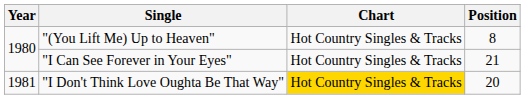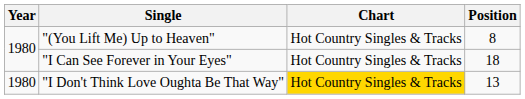 <table class="wikitable">
 <tr>
 <th>Year</th>
 <th>Single</th>
 <th>Chart</th>
 <th>Position</th>
 </tr>
 <tr>
 <td rowspan="2">1980</td>
 <td>"(You Lift Me) Up to Heaven"</td>
 <td>Hot Country Singles & Tracks</td>
 <td align="center">8</td>
 </tr>
 <tr>
 <td>"I Can See Forever in Your Eyes"</td>
 <td>Hot Country Singles & Tracks</td>
-<td align="center">21</td>
+<td align="center">18</td>
 </tr>
 <tr>
-<td>1981</td>
+<td>1980</td>
 <td>"I Don't Think Love Oughta Be That Way"</td>
 <td style="background: gold;">Hot Country Singles & Tracks</td>
-<td align="center">20</td>
+<td align="center">13</td>
 </tr>
 </table>
